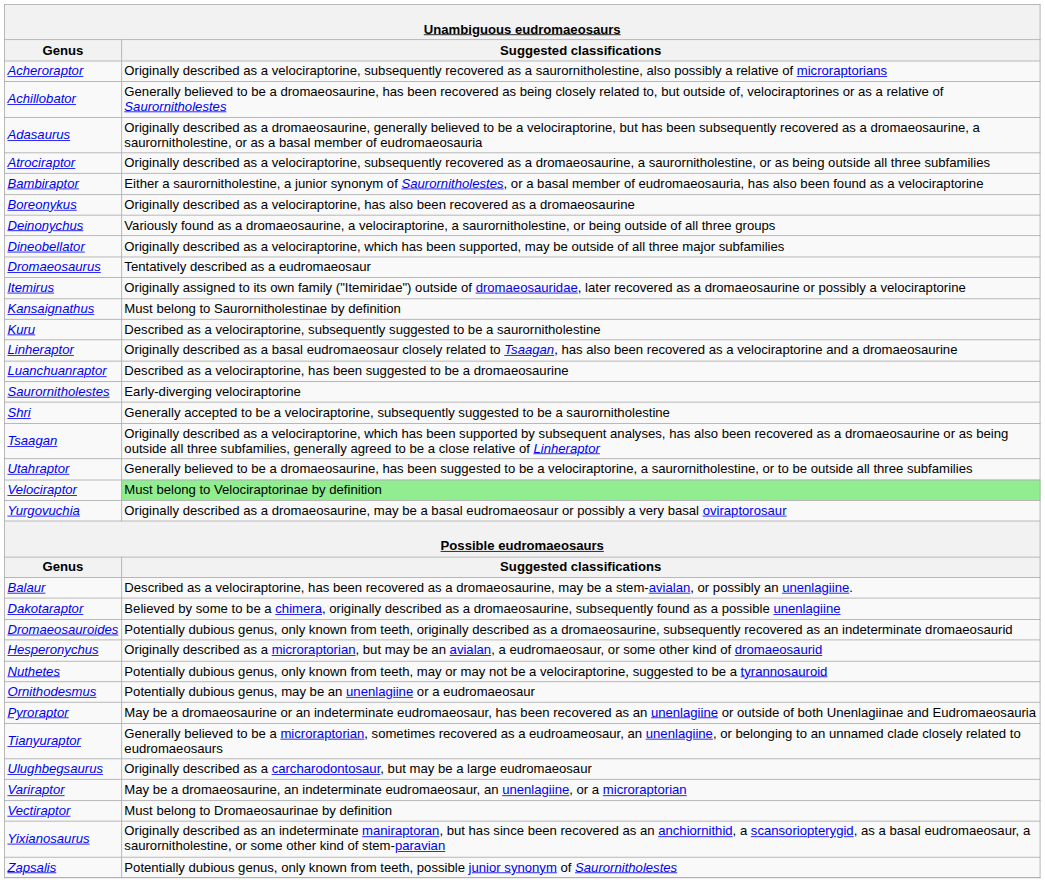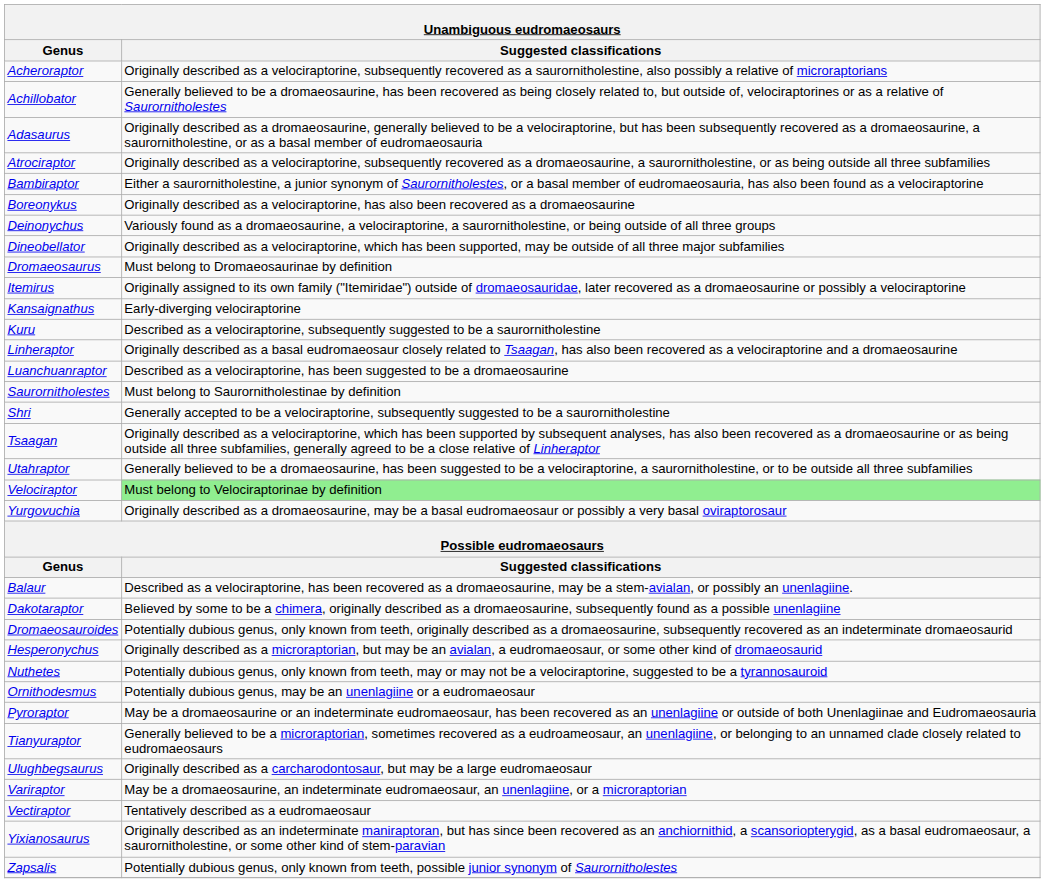 <table class="wikitable" valign="center" style="margin: 1em auto;">
 <tr>
 <th scope="colgroup" colspan="2"><br><u><strong>Unambiguous eudromaeosaurs</strong></u></th>
 </tr>
 <tr>
 <th scope="col">Genus</th>
 <th scope="col">Suggested classifications</th>
 </tr>
 <tr>
 <td><em><a href='#'>Acheroraptor</a></em></td>
 <td>Originally described as a velociraptorine, subsequently recovered as a saurornitholestine, also possibly a relative of <a href='#'>microraptorians</a></td>
 </tr>
 <tr>
 <td><em><a href='#'>Achillobator</a></em></td>
 <td>Generally believed to be a dromaeosaurine, has been recovered as being closely related to, but outside of, velociraptorines or as a relative of <em><a href='#'>Saurornitholestes</a></em></td>
 </tr>
 <tr>
 <td><em><a href='#'>Adasaurus</a></em></td>
 <td>Originally described as a dromaeosaurine, generally believed to be a velociraptorine, but has been subsequently recovered as a dromaeosaurine, a saurornitholestine, or as a basal member of eudromaeosauria</td>
 </tr>
 <tr>
 <td><em><a href='#'>Atrociraptor</a></em></td>
 <td>Originally described as a velociraptorine, subsequently recovered as a dromaeosaurine, a saurornitholestine, or as being outside all three subfamilies</td>
 </tr>
 <tr>
 <td><em><a href='#'>Bambiraptor</a></em></td>
 <td>Either a saurornitholestine, a junior synonym of <em><a href='#'>Saurornitholestes</a></em>, or a basal member of eudromaeosauria, has also been found as a velociraptorine</td>
 </tr>
 <tr>
 <td><em><a href='#'>Boreonykus</a></em></td>
 <td>Originally described as a velociraptorine, has also been recovered as a dromaeosaurine</td>
 </tr>
 <tr>
 <td><em><a href='#'>Deinonychus</a></em></td>
 <td>Variously found as a dromaeosaurine, a velociraptorine, a saurornitholestine, or being outside of all three groups</td>
 </tr>
 <tr>
 <td><em><a href='#'>Dineobellator</a></em></td>
 <td>Originally described as a velociraptorine, which has been supported, may be outside of all three major subfamilies</td>
 </tr>
 <tr>
 <td><em><a href='#'>Dromaeosaurus</a></em></td>
-<td>Tentatively described as a eudromaeosaur</td>
+<td>Must belong to Dromaeosaurinae by definition</td>
 </tr>
 <tr>
 <td><em><a href='#'>Itemirus</a></em></td>
 <td>Originally assigned to its own family ("Itemiridae") outside of <a href='#'>dromaeosauridae</a>, later recovered as a dromaeosaurine or possibly a velociraptorine</td>
 </tr>
 <tr>
 <td><em><a href='#'>Kansaignathus</a></em></td>
-<td>Must belong to Saurornitholestinae by definition</td>
+<td>Early-diverging velociraptorine</td>
 </tr>
 <tr>
 <td><em><a href='#'>Kuru</a></em></td>
 <td>Described as a velociraptorine, subsequently suggested to be a saurornitholestine</td>
 </tr>
 <tr>
 <td><em><a href='#'>Linheraptor</a></em></td>
 <td>Originally described as a basal eudromaeosaur closely related to <em><a href='#'>Tsaagan</a></em>, has also been recovered as a velociraptorine and a dromaeosaurine</td>
 </tr>
 <tr>
 <td><em><a href='#'>Luanchuanraptor</a></em></td>
 <td>Described as a velociraptorine, has been suggested to be a dromaeosaurine</td>
 </tr>
 <tr>
 <td><em><a href='#'>Saurornitholestes</a></em></td>
-<td>Early-diverging velociraptorine</td>
+<td>Must belong to Saurornitholestinae by definition</td>
 </tr>
 <tr>
 <td><em><a href='#'>Shri</a></em></td>
 <td>Generally accepted to be a velociraptorine, subsequently suggested to be a saurornitholestine</td>
 </tr>
 <tr>
 <td><em><a href='#'>Tsaagan</a></em></td>
 <td>Originally described as a velociraptorine, which has been supported by subsequent analyses, has also been recovered as a dromaeosaurine or as being outside all three subfamilies, generally agreed to be a close relative of <em><a href='#'>Linheraptor</a></em></td>
 </tr>
 <tr>
 <td><em><a href='#'>Utahraptor</a></em></td>
 <td>Generally believed to be a dromaeosaurine, has been suggested to be a velociraptorine, a saurornitholestine, or to be outside all three subfamilies</td>
 </tr>
 <tr>
 <td><em><a href='#'>Velociraptor</a></em></td>
 <td style="background: lightgreen;">Must belong to Velociraptorinae by definition</td>
 </tr>
 <tr>
 <td><em><a href='#'>Yurgovuchia</a></em></td>
 <td>Originally described as a dromaeosaurine, may be a basal eudromaeosaur or possibly a very basal <a href='#'>oviraptorosaur</a></td>
 </tr>
 <tr>
 <th scope="colgroup" colspan="2"><br><u><strong>Possible eudromaeosaurs</strong></u></th>
 </tr>
 <tr>
 <th scope="col">Genus</th>
 <th scope="col">Suggested classifications</th>
 </tr>
 <tr>
 <td><em><a href='#'>Balaur</a></em></td>
 <td>Described as a velociraptorine, has been recovered as a dromaeosaurine, may be a stem-<a href='#'>avialan</a>, or possibly an <a href='#'>unenlagiine</a>.</td>
 </tr>
 <tr>
 <td><em><a href='#'>Dakotaraptor</a></em></td>
 <td>Believed by some to be a <a href='#'>chimera</a>, originally described as a dromaeosaurine, subsequently found as a possible <a href='#'>unenlagiine</a></td>
 </tr>
 <tr>
 <td><em><a href='#'>Dromaeosauroides</a></em></td>
 <td>Potentially dubious genus, only known from teeth, originally described as a dromaeosaurine, subsequently recovered as an indeterminate dromaeosaurid</td>
 </tr>
 <tr>
 <td><em><a href='#'>Hesperonychus</a></em></td>
 <td>Originally described as a <a href='#'>microraptorian</a>, but may be an <a href='#'>avialan</a>, a eudromaeosaur, or some other kind of <a href='#'>dromaeosaurid</a></td>
 </tr>
 <tr>
 <td><em><a href='#'>Nuthetes</a></em></td>
 <td>Potentially dubious genus, only known from teeth, may or may not be a velociraptorine, suggested to be a <a href='#'>tyrannosauroid</a></td>
 </tr>
 <tr>
 <td><em><a href='#'>Ornithodesmus</a></em></td>
 <td>Potentially dubious genus, may be an <a href='#'>unenlagiine</a> or a eudromaeosaur</td>
 </tr>
 <tr>
 <td><em><a href='#'>Pyroraptor</a></em></td>
 <td>May be a dromaeosaurine or an indeterminate eudromaeosaur, has been recovered as an <a href='#'>unenlagiine</a> or outside of both Unenlagiinae and Eudromaeosauria</td>
 </tr>
 <tr>
 <td><em><a href='#'>Tianyuraptor</a></em></td>
 <td>Generally believed to be a <a href='#'>microraptorian</a>, sometimes recovered as a eudroameosaur, an <a href='#'>unenlagiine</a>, or belonging to an unnamed clade closely related to eudromaeosaurs</td>
 </tr>
 <tr>
 <td><em><a href='#'>Ulughbegsaurus</a></em></td>
 <td>Originally described as a <a href='#'>carcharodontosaur</a>, but may be a large eudromaeosaur</td>
 </tr>
 <tr>
 <td><em><a href='#'>Variraptor</a></em></td>
 <td>May be a dromaeosaurine, an indeterminate eudromaeosaur, an <a href='#'>unenlagiine</a>, or a <a href='#'>microraptorian</a></td>
 </tr>
 <tr>
 <td><em><a href='#'>Vectiraptor</a></em></td>
-<td>Must belong to Dromaeosaurinae by definition</td>
+<td>Tentatively described as a eudromaeosaur</td>
 </tr>
 <tr>
 <td><em><a href='#'>Yixianosaurus</a></em></td>
 <td>Originally described as an indeterminate <a href='#'>maniraptoran</a>, but has since been recovered as an <a href='#'>anchiornithid</a>, a <a href='#'>scansoriopterygid</a>, as a basal eudromaeosaur, a saurornitholestine, or some other kind of stem-<a href='#'>paravian</a></td>
 </tr>
 <tr>
 <td><em><a href='#'>Zapsalis</a></em></td>
 <td>Potentially dubious genus, only known from teeth, possible <a href='#'>junior synonym</a> of <em><a href='#'>Saurornitholestes</a></em></td>
 </tr>
 <tr>
 </tr>
 </table>
